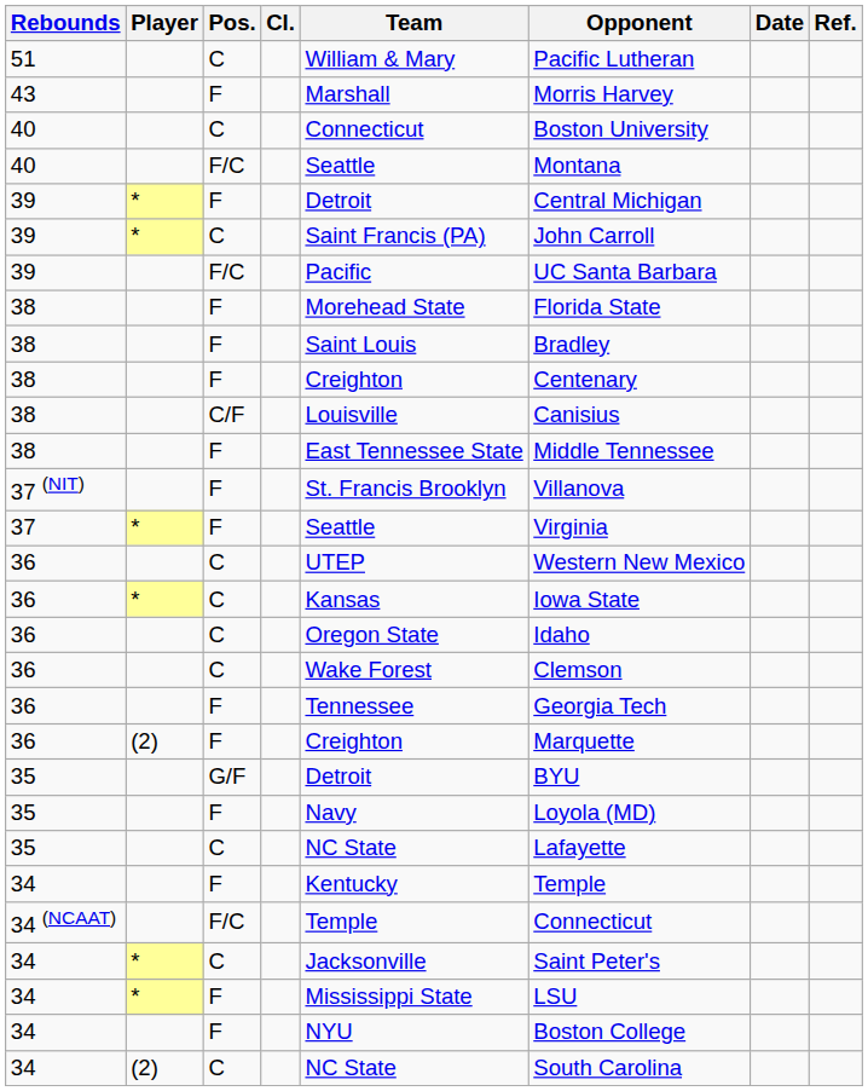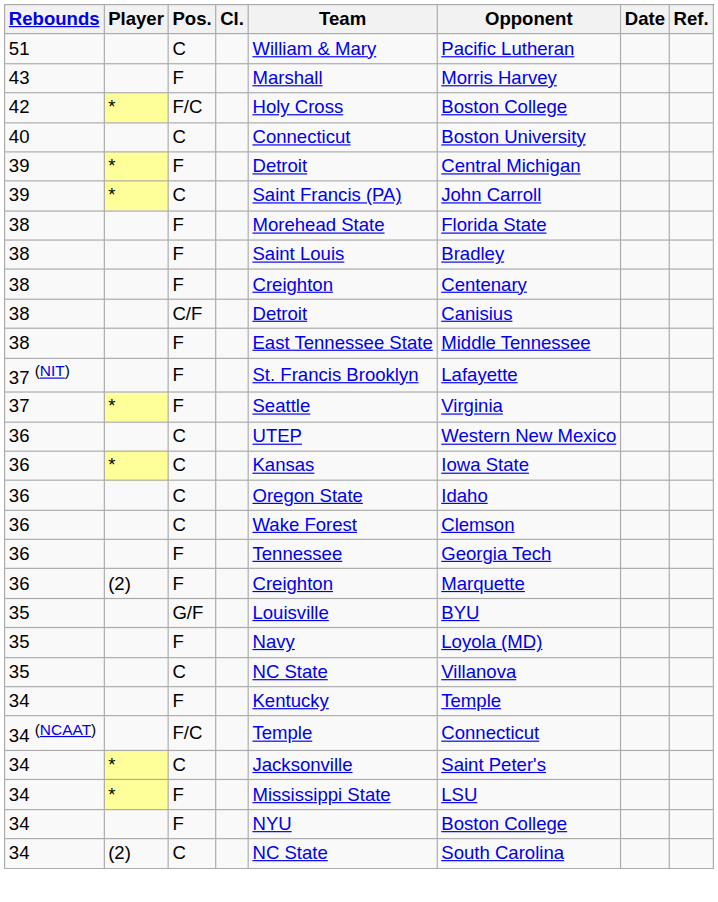 <table class="wikitable sortable">
 <tr>
 <th><a href='#'>Rebounds</a></th>
 <th>Player</th>
 <th>Pos.</th>
 <th>Cl.</th>
 <th>Team</th>
 <th>Opponent</th>
 <th>Date</th>
 <th class="unsortable">Ref.</th>
 </tr>
 <tr>
 <td>51</td>
 <td></td>
 <td>C</td>
 <td></td>
 <td><a href='#'>William & Mary</a></td>
 <td><a href='#'>Pacific Lutheran</a></td>
 <td></td>
 <td align="center"></td>
 </tr>
 <tr>
 <td>43</td>
 <td></td>
 <td>F</td>
 <td></td>
 <td><a href='#'>Marshall</a></td>
 <td><a href='#'>Morris Harvey</a></td>
 <td></td>
 <td align="center"></td>
 </tr>
 <tr>
+<td>42</td>
+<td style="background-color:#FFFF99;">*</td>
+<td>F/C</td>
+<td></td>
+<td><a href='#'>Holy Cross</a></td>
+<td><a href='#'>Boston College</a></td>
+<td></td>
+<td align="center"></td>
+</tr>
+<tr>
 <td>40</td>
 <td></td>
 <td>C</td>
 <td></td>
 <td><a href='#'>Connecticut</a></td>
 <td><a href='#'>Boston University</a></td>
-<td></td>
-<td align="center"></td>
-</tr>
-<tr>
-<td>40</td>
-<td></td>
-<td>F/C</td>
-<td></td>
-<td><a href='#'>Seattle</a></td>
-<td><a href='#'>Montana</a></td>
 <td></td>
 <td align="center"></td>
 </tr>
 <tr>
 <td>39</td>
 <td style="background-color:#FFFF99;">*</td>
 <td>F</td>
 <td></td>
 <td><a href='#'>Detroit</a></td>
 <td><a href='#'>Central Michigan</a></td>
 <td></td>
 <td align="center"></td>
 </tr>
 <tr>
 <td>39</td>
 <td style="background-color:#FFFF99;">*</td>
 <td>C</td>
 <td></td>
 <td><a href='#'>Saint Francis (PA)</a></td>
 <td><a href='#'>John Carroll</a></td>
-<td></td>
-<td align="center"></td>
-</tr>
-<tr>
-<td>39</td>
-<td></td>
-<td>F/C</td>
-<td></td>
-<td><a href='#'>Pacific</a></td>
-<td><a href='#'>UC Santa Barbara</a></td>
 <td></td>
 <td align="center"></td>
 </tr>
 <tr>
 <td>38</td>
 <td></td>
 <td>F</td>
 <td></td>
 <td><a href='#'>Morehead State</a></td>
 <td><a href='#'>Florida State</a></td>
 <td></td>
 <td align="center"></td>
 </tr>
 <tr>
 <td>38</td>
 <td></td>
 <td>F</td>
 <td></td>
 <td><a href='#'>Saint Louis</a></td>
 <td><a href='#'>Bradley</a></td>
 <td></td>
 <td align="center"></td>
 </tr>
 <tr>
 <td>38</td>
 <td></td>
 <td>F</td>
 <td></td>
 <td><a href='#'>Creighton</a></td>
 <td><a href='#'>Centenary</a></td>
 <td></td>
 <td align="center"></td>
 </tr>
 <tr>
 <td>38</td>
 <td></td>
 <td>C/F</td>
 <td></td>
-<td><a href='#'>Louisville</a></td>
+<td><a href='#'>Detroit</a></td>
 <td><a href='#'>Canisius</a></td>
 <td></td>
 <td align="center"></td>
 </tr>
 <tr>
 <td>38</td>
 <td></td>
 <td>F</td>
 <td></td>
 <td><a href='#'>East Tennessee State</a></td>
 <td><a href='#'>Middle Tennessee</a></td>
 <td></td>
 <td align="center"></td>
 </tr>
 <tr>
 <td>37 <sup>(<a href='#'>NIT</a>)</sup></td>
 <td></td>
 <td>F</td>
 <td></td>
 <td><a href='#'>St. Francis Brooklyn</a></td>
-<td><a href='#'>Villanova</a></td>
+<td><a href='#'>Lafayette</a></td>
 <td></td>
 <td align="center"></td>
 </tr>
 <tr>
 <td>37</td>
 <td style="background-color:#FFFF99;">*</td>
 <td>F</td>
 <td></td>
 <td><a href='#'>Seattle</a></td>
 <td><a href='#'>Virginia</a></td>
 <td></td>
 <td align="center"></td>
 </tr>
 <tr>
 <td>36</td>
 <td></td>
 <td>C</td>
 <td></td>
 <td><a href='#'>UTEP</a></td>
 <td><a href='#'>Western New Mexico</a></td>
 <td></td>
 <td align="center"></td>
 </tr>
 <tr>
 <td>36</td>
 <td style="background-color:#FFFF99;">*</td>
 <td>C</td>
 <td></td>
 <td><a href='#'>Kansas</a></td>
 <td><a href='#'>Iowa State</a></td>
 <td></td>
 <td align="center"></td>
 </tr>
 <tr>
 <td>36</td>
 <td></td>
 <td>C</td>
 <td></td>
 <td><a href='#'>Oregon State</a></td>
 <td><a href='#'>Idaho</a></td>
 <td></td>
 <td align="center"></td>
 </tr>
 <tr>
 <td>36</td>
 <td></td>
 <td>C</td>
 <td></td>
 <td><a href='#'>Wake Forest</a></td>
 <td><a href='#'>Clemson</a></td>
 <td></td>
 <td align="center"></td>
 </tr>
 <tr>
 <td>36</td>
 <td></td>
 <td>F</td>
 <td></td>
 <td><a href='#'>Tennessee</a></td>
 <td><a href='#'>Georgia Tech</a></td>
 <td></td>
 <td align="center"></td>
 </tr>
 <tr>
 <td>36</td>
 <td> (2)</td>
 <td>F</td>
 <td></td>
 <td><a href='#'>Creighton</a></td>
 <td><a href='#'>Marquette</a></td>
 <td></td>
 <td align="center"></td>
 </tr>
 <tr>
 <td>35</td>
 <td></td>
 <td>G/F</td>
 <td></td>
-<td><a href='#'>Detroit</a></td>
+<td><a href='#'>Louisville</a></td>
 <td><a href='#'>BYU</a></td>
 <td></td>
 <td align="center"></td>
 </tr>
 <tr>
 <td>35</td>
 <td></td>
 <td>F</td>
 <td></td>
 <td><a href='#'>Navy</a></td>
 <td><a href='#'>Loyola (MD)</a></td>
 <td></td>
 <td align="center"></td>
 </tr>
 <tr>
 <td>35</td>
 <td></td>
 <td>C</td>
 <td></td>
 <td><a href='#'>NC State</a></td>
-<td><a href='#'>Lafayette</a></td>
+<td><a href='#'>Villanova</a></td>
 <td></td>
 <td align="center"></td>
 </tr>
 <tr>
 <td>34</td>
 <td></td>
 <td>F</td>
 <td></td>
 <td><a href='#'>Kentucky</a></td>
 <td><a href='#'>Temple</a></td>
 <td></td>
 <td align="center"></td>
 </tr>
 <tr>
 <td>34 <sup>(<a href='#'>NCAAT</a>)</sup></td>
 <td></td>
 <td>F/C</td>
 <td></td>
 <td><a href='#'>Temple</a></td>
 <td><a href='#'>Connecticut</a></td>
 <td></td>
 <td align="center"></td>
 </tr>
 <tr>
 <td>34</td>
 <td bgcolor=FFFF99>*</td>
 <td>C</td>
 <td></td>
 <td><a href='#'>Jacksonville</a></td>
 <td><a href='#'>Saint Peter's</a></td>
 <td></td>
 <td align="center"></td>
 </tr>
 <tr>
 <td>34</td>
 <td style="background-color:#FFFF99;">*</td>
 <td>F</td>
 <td></td>
 <td><a href='#'>Mississippi State</a></td>
 <td><a href='#'>LSU</a></td>
 <td></td>
 <td align="center"></td>
 </tr>
 <tr>
 <td>34</td>
 <td></td>
 <td>F</td>
 <td></td>
 <td><a href='#'>NYU</a></td>
 <td><a href='#'>Boston College</a></td>
 <td></td>
 <td align="center"></td>
 </tr>
 <tr>
 <td>34</td>
 <td> (2)</td>
 <td>C</td>
 <td></td>
 <td><a href='#'>NC State</a></td>
 <td><a href='#'>South Carolina</a></td>
 <td></td>
 <td align="center"></td>
 </tr>
 <tr>
 </tr>
 </table>
